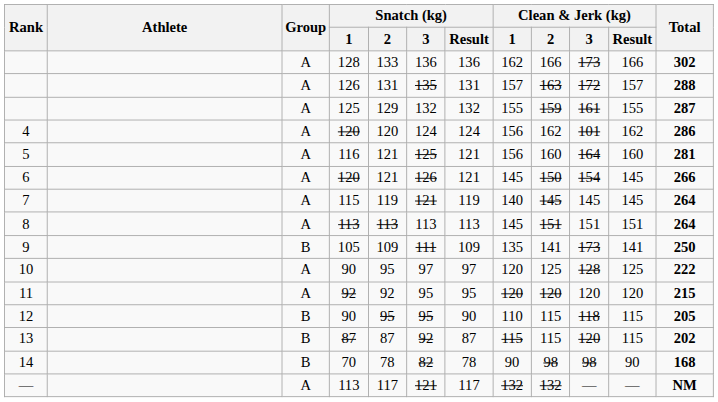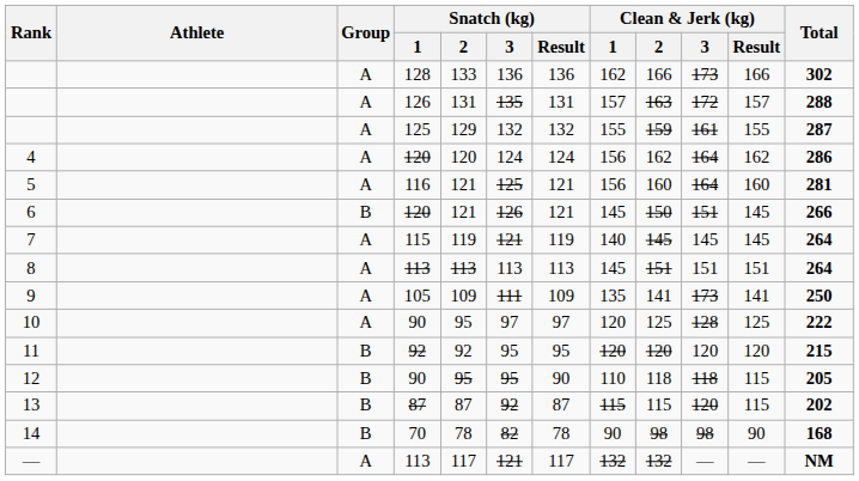 <table class = "wikitable" style="text-align:center;">
 <tr>
 <th rowspan=2 width=40>Rank</th>
 <th rowspan=2 width=250>Athlete</th>
 <th rowspan=2 width=40>Group</th>
 <th colspan=4>Snatch (kg)</th>
 <th colspan=4>Clean & Jerk (kg)</th>
 <th rowspan=2 width=55>Total</th>
 </tr>
 <tr>
 <th width=35>1</th>
 <th width=35>2</th>
 <th width=35>3</th>
 <th width=45>Result</th>
 <th width=35>1</th>
 <th width=35>2</th>
 <th width=35>3</th>
 <th width=45>Result</th>
 </tr>
 <tr>
 <td></td>
 <td align=left></td>
 <td>A</td>
 <td>128</td>
 <td>133</td>
 <td>136</td>
 <td>136</td>
 <td>162</td>
 <td>166</td>
 <td><s>173</s></td>
 <td>166</td>
 <td><strong>302</strong></td>
 </tr>
 <tr>
 <td></td>
 <td align=left></td>
 <td>A</td>
 <td>126</td>
 <td>131</td>
 <td><s>135</s></td>
 <td>131</td>
 <td>157</td>
 <td><s>163</s></td>
 <td><s>172</s></td>
 <td>157</td>
 <td><strong>288</strong></td>
 </tr>
 <tr>
 <td></td>
 <td align=left></td>
 <td>A</td>
 <td>125</td>
 <td>129</td>
 <td>132</td>
 <td>132</td>
 <td>155</td>
 <td><s>159</s></td>
 <td><s>161</s></td>
 <td>155</td>
 <td><strong>287</strong></td>
 </tr>
 <tr>
 <td>4</td>
 <td align=left></td>
 <td>A</td>
 <td><s>120</s></td>
 <td>120</td>
 <td>124</td>
 <td>124</td>
 <td>156</td>
 <td>162</td>
-<td><s>101</s></td>
+<td><s>164</s></td>
 <td>162</td>
 <td><strong>286</strong></td>
 </tr>
 <tr>
 <td>5</td>
 <td align=left></td>
 <td>A</td>
 <td>116</td>
 <td>121</td>
 <td><s>125</s></td>
 <td>121</td>
 <td>156</td>
 <td>160</td>
 <td><s>164</s></td>
 <td>160</td>
 <td><strong>281</strong></td>
 </tr>
 <tr>
 <td>6</td>
 <td align=left></td>
-<td>A</td>
+<td>B</td>
 <td><s>120</s></td>
 <td>121</td>
 <td><s>126</s></td>
 <td>121</td>
 <td>145</td>
 <td><s>150</s></td>
-<td><s>154</s></td>
+<td><s>151</s></td>
 <td>145</td>
 <td><strong>266</strong></td>
 </tr>
 <tr>
 <td>7</td>
 <td align=left></td>
 <td>A</td>
 <td>115</td>
 <td>119</td>
 <td><s>121</s></td>
 <td>119</td>
 <td>140</td>
 <td><s>145</s></td>
 <td>145</td>
 <td>145</td>
 <td><strong>264</strong></td>
 </tr>
 <tr>
 <td>8</td>
 <td align=left></td>
 <td>A</td>
 <td><s>113</s></td>
 <td><s>113</s></td>
 <td>113</td>
 <td>113</td>
 <td>145</td>
 <td><s>151</s></td>
 <td>151</td>
 <td>151</td>
 <td><strong>264</strong></td>
 </tr>
 <tr>
 <td>9</td>
 <td align=left></td>
-<td>B</td>
+<td>A</td>
 <td>105</td>
 <td>109</td>
 <td><s>111</s></td>
 <td>109</td>
 <td>135</td>
 <td>141</td>
 <td><s>173</s></td>
 <td>141</td>
 <td><strong>250</strong></td>
 </tr>
 <tr>
 <td>10</td>
 <td align=left></td>
 <td>A</td>
 <td>90</td>
 <td>95</td>
 <td>97</td>
 <td>97</td>
 <td>120</td>
 <td>125</td>
 <td><s>128</s></td>
 <td>125</td>
 <td><strong>222</strong></td>
 </tr>
 <tr>
 <td>11</td>
 <td align=left></td>
-<td>A</td>
+<td>B</td>
 <td><s>92</s></td>
 <td>92</td>
 <td>95</td>
 <td>95</td>
 <td><s>120</s></td>
 <td><s>120</s></td>
 <td>120</td>
 <td>120</td>
 <td><strong>215</strong></td>
 </tr>
 <tr>
 <td>12</td>
 <td align=left></td>
 <td>B</td>
 <td>90</td>
 <td><s>95</s></td>
 <td><s>95</s></td>
 <td>90</td>
 <td>110</td>
-<td>115</td>
+<td>118</td>
 <td><s>118</s></td>
 <td>115</td>
 <td><strong>205</strong></td>
 </tr>
 <tr>
 <td>13</td>
 <td align=left></td>
 <td>B</td>
 <td><s>87</s></td>
 <td>87</td>
 <td><s>92</s></td>
 <td>87</td>
 <td><s>115</s></td>
 <td>115</td>
 <td><s>120</s></td>
 <td>115</td>
 <td><strong>202</strong></td>
 </tr>
 <tr>
 <td>14</td>
 <td align=left></td>
 <td>B</td>
 <td>70</td>
 <td>78</td>
 <td><s>82</s></td>
 <td>78</td>
 <td>90</td>
 <td><s>98</s></td>
 <td><s>98</s></td>
 <td>90</td>
 <td><strong>168</strong></td>
 </tr>
 <tr>
 <td>—</td>
 <td align=left></td>
 <td>A</td>
 <td>113</td>
 <td>117</td>
 <td><s>121</s></td>
 <td>117</td>
 <td><s>132</s></td>
 <td><s>132</s></td>
 <td>—</td>
 <td>—</td>
 <td><strong>NM</strong></td>
 </tr>
 </table>
